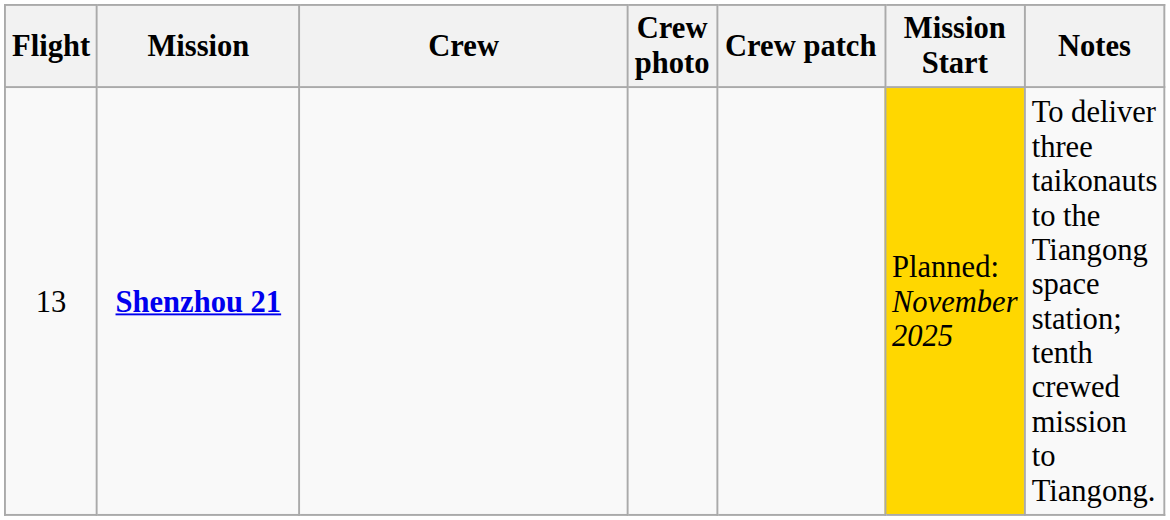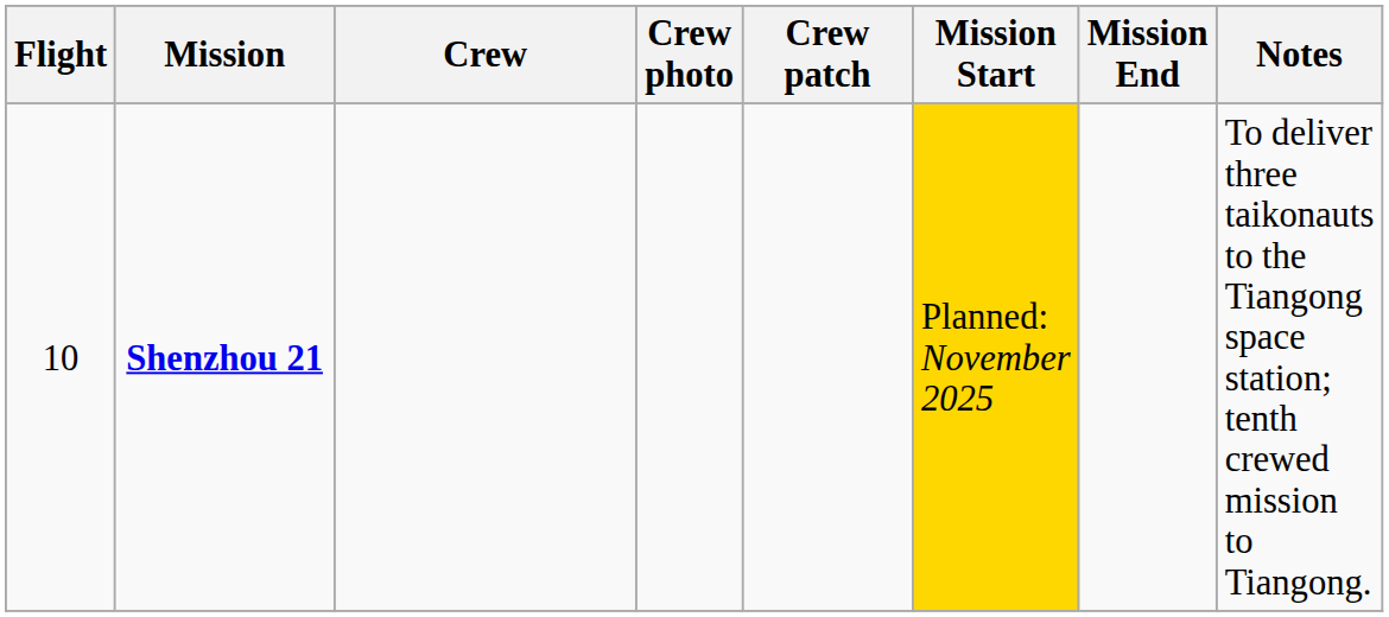 <table class="wikitable">
 <tr>
 <th>Flight</th>
 <th style="width:113px;">Mission</th>
 <th style="width:222px;">Crew</th>
 <th>Crew photo</th>
 <th style="width:100px;">Crew patch</th>
 <th>Mission Start</th>
+<th>Mission End</th>
 <th>Notes</th>
 </tr>
 <tr>
-<td style="text-align:center;">13</td>
+<td style="text-align:center;">10</td>
 <td style="text-align:center;"><strong><a href='#'>Shenzhou 21</a></strong></td>
 <td></td>
 <td></td>
 <td></td>
 <td style="background: gold;">Planned:<br><em>November 2025</em></td>
+<td></td>
 <td>To deliver three taikonauts to the Tiangong space station; tenth crewed mission to Tiangong.</td>
 </tr>
 </table>
